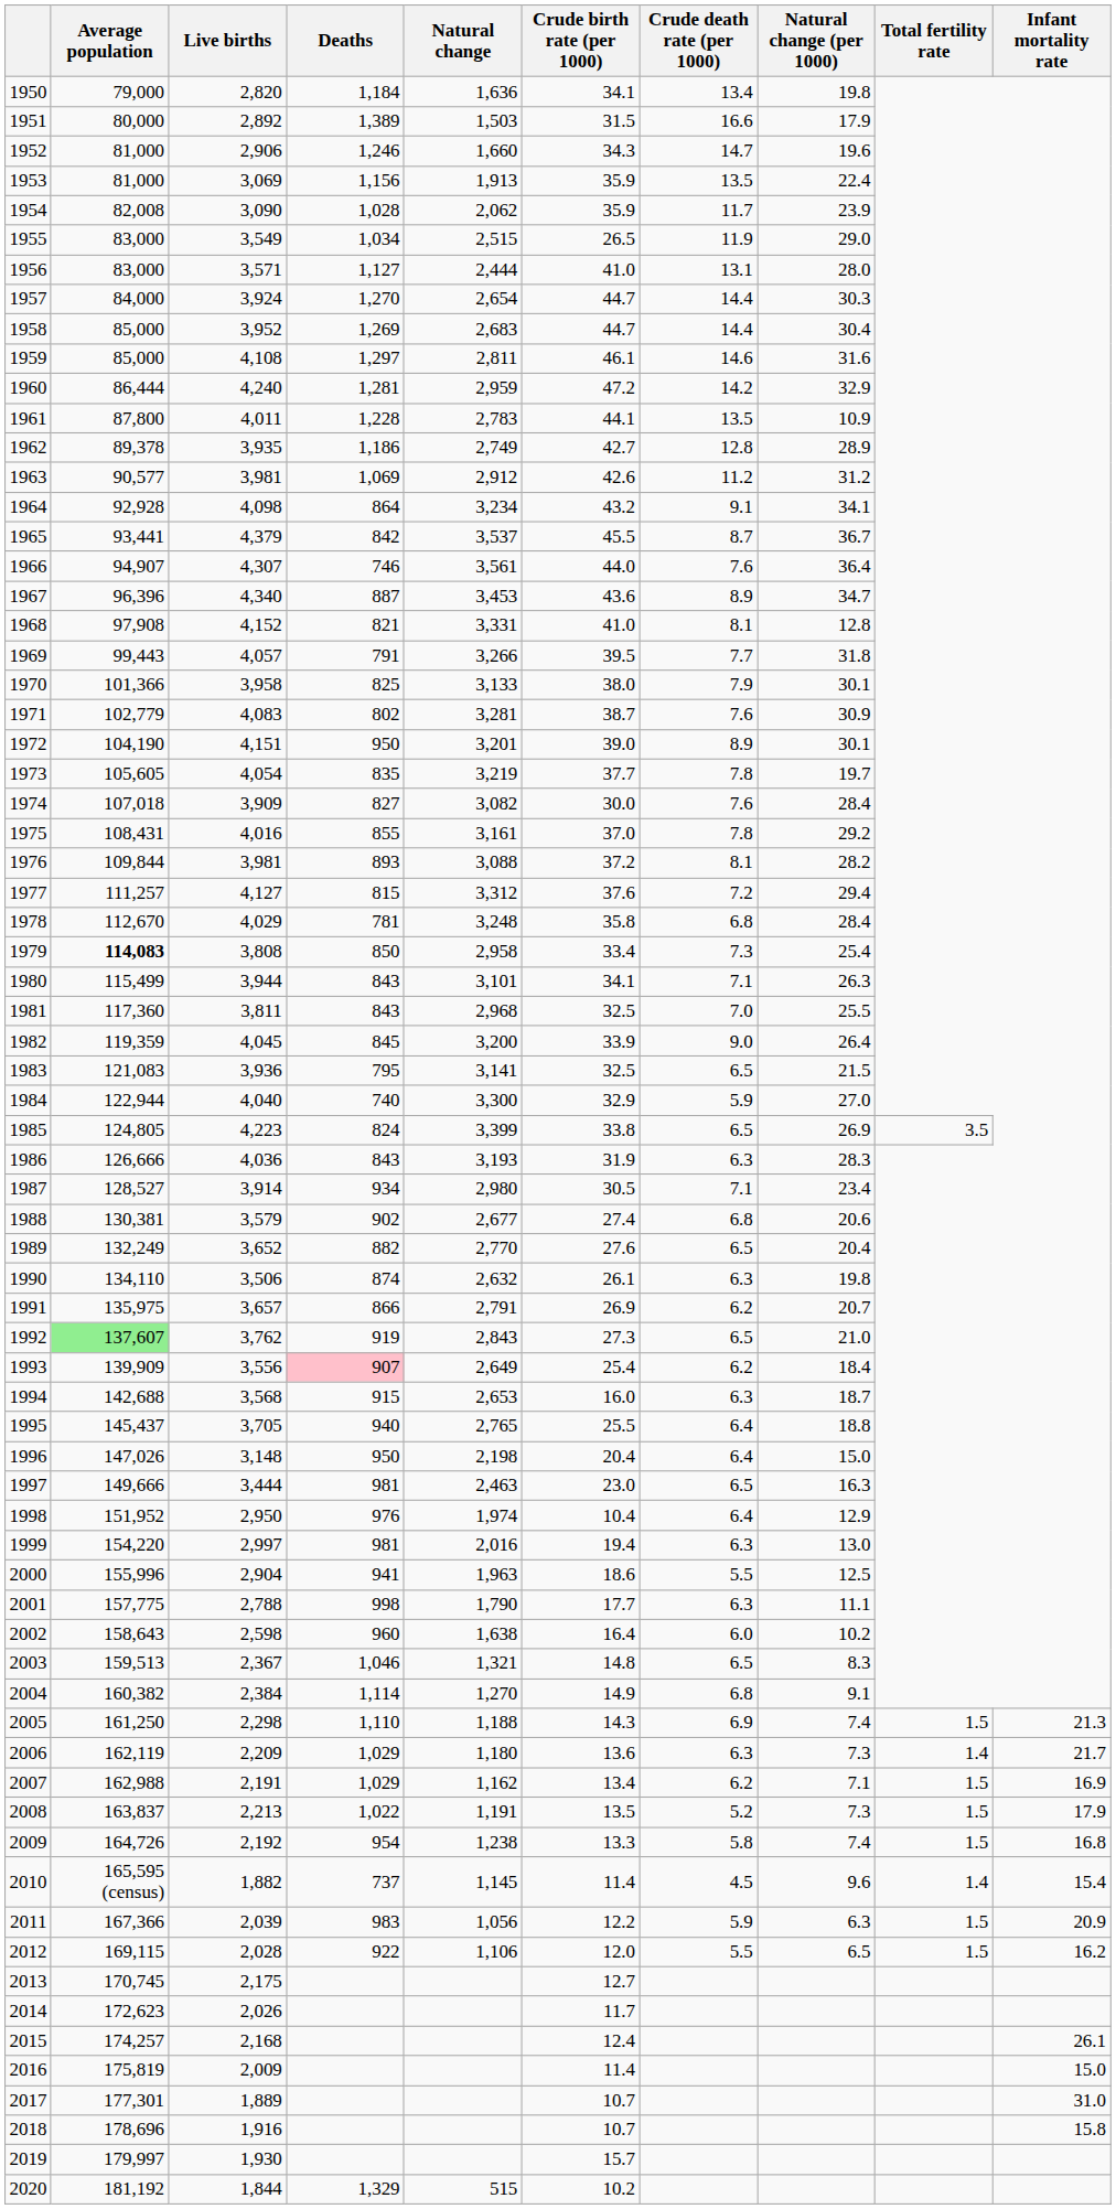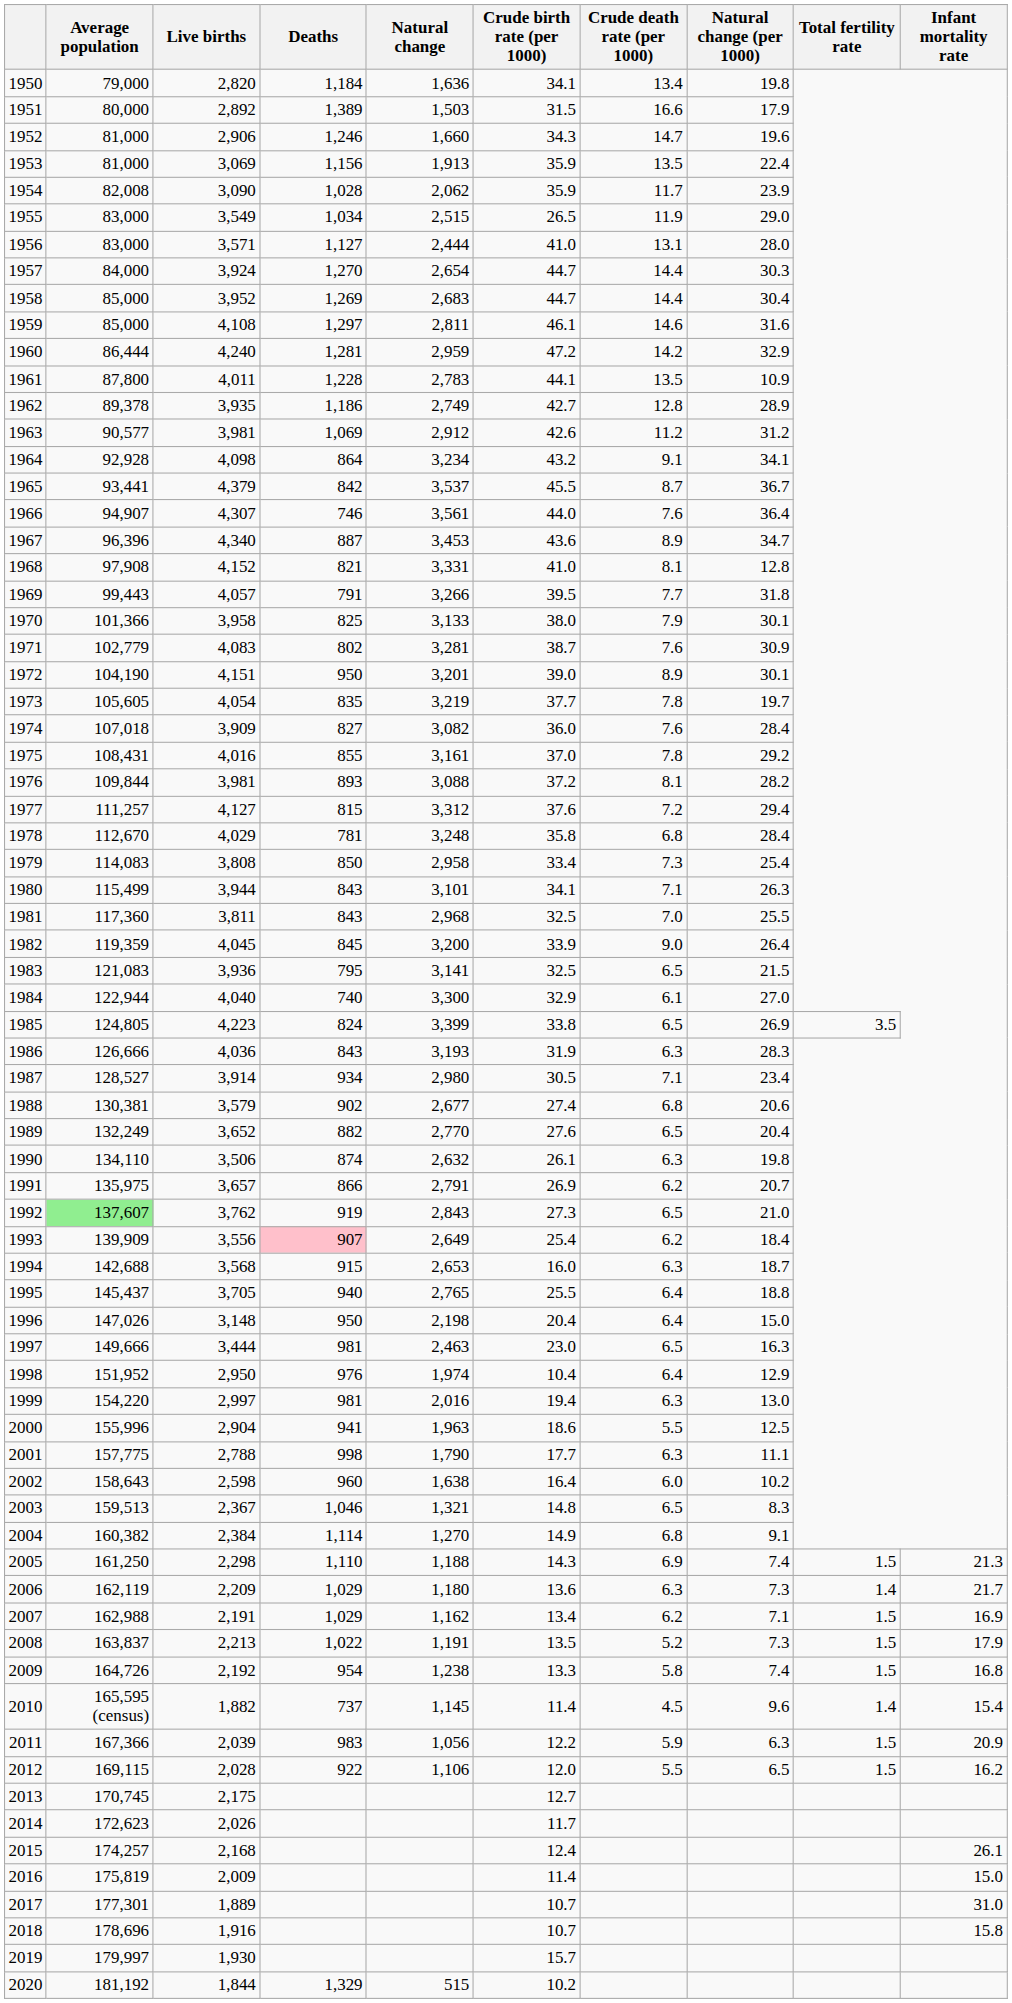 <table class="wikitable sortable" style="text-align: right;">
 <tr>
 <th></th>
 <th style="width:70pt;">Average population</th>
 <th style="width:70pt;">Live births</th>
 <th style="width:70pt;">Deaths</th>
 <th style="width:70pt;">Natural change</th>
 <th style="width:70pt;">Crude birth rate (per 1000)</th>
 <th style="width:70pt;">Crude death rate (per 1000)</th>
 <th style="width:70pt;">Natural change (per 1000)</th>
 <th style="width:70pt;">Total fertility rate</th>
 <th style="width:70pt;">Infant mortality rate</th>
 </tr>
 <tr>
 <td>1950</td>
 <td>79,000</td>
 <td>2,820</td>
 <td>1,184</td>
 <td>1,636</td>
 <td>34.1</td>
 <td>13.4</td>
 <td>19.8</td>
 </tr>
 <tr>
 <td>1951</td>
 <td>80,000</td>
 <td>2,892</td>
 <td>1,389</td>
 <td>1,503</td>
 <td>31.5</td>
 <td>16.6</td>
 <td>17.9</td>
 </tr>
 <tr>
 <td>1952</td>
 <td>81,000</td>
 <td>2,906</td>
 <td>1,246</td>
 <td>1,660</td>
 <td>34.3</td>
 <td>14.7</td>
 <td>19.6</td>
 </tr>
 <tr>
 <td>1953</td>
 <td>81,000</td>
 <td>3,069</td>
 <td>1,156</td>
 <td>1,913</td>
 <td>35.9</td>
 <td>13.5</td>
 <td>22.4</td>
 </tr>
 <tr>
 <td>1954</td>
 <td>82,008</td>
 <td>3,090</td>
 <td>1,028</td>
 <td>2,062</td>
 <td>35.9</td>
 <td>11.7</td>
 <td>23.9</td>
 </tr>
 <tr>
 <td>1955</td>
 <td>83,000</td>
 <td>3,549</td>
 <td>1,034</td>
 <td>2,515</td>
 <td>26.5</td>
 <td>11.9</td>
 <td>29.0</td>
 </tr>
 <tr>
 <td>1956</td>
 <td>83,000</td>
 <td>3,571</td>
 <td>1,127</td>
 <td>2,444</td>
 <td>41.0</td>
 <td>13.1</td>
 <td>28.0</td>
 </tr>
 <tr>
 <td>1957</td>
 <td>84,000</td>
 <td>3,924</td>
 <td>1,270</td>
 <td>2,654</td>
 <td>44.7</td>
 <td>14.4</td>
 <td>30.3</td>
 </tr>
 <tr>
 <td>1958</td>
 <td>85,000</td>
 <td>3,952</td>
 <td>1,269</td>
 <td>2,683</td>
 <td>44.7</td>
 <td>14.4</td>
 <td>30.4</td>
 </tr>
 <tr>
 <td>1959</td>
 <td>85,000</td>
 <td>4,108</td>
 <td>1,297</td>
 <td>2,811</td>
 <td>46.1</td>
 <td>14.6</td>
 <td>31.6</td>
 </tr>
 <tr>
 <td>1960</td>
 <td>86,444</td>
 <td>4,240</td>
 <td>1,281</td>
 <td>2,959</td>
 <td>47.2</td>
 <td>14.2</td>
 <td>32.9</td>
 </tr>
 <tr>
 <td>1961</td>
 <td>87,800</td>
 <td>4,011</td>
 <td>1,228</td>
 <td>2,783</td>
 <td>44.1</td>
 <td>13.5</td>
 <td>10.9</td>
 </tr>
 <tr>
 <td>1962</td>
 <td>89,378</td>
 <td>3,935</td>
 <td>1,186</td>
 <td>2,749</td>
 <td>42.7</td>
 <td>12.8</td>
 <td>28.9</td>
 </tr>
 <tr>
 <td>1963</td>
 <td>90,577</td>
 <td>3,981</td>
 <td>1,069</td>
 <td>2,912</td>
 <td>42.6</td>
 <td>11.2</td>
 <td>31.2</td>
 </tr>
 <tr>
 <td>1964</td>
 <td>92,928</td>
 <td>4,098</td>
 <td>864</td>
 <td>3,234</td>
 <td>43.2</td>
 <td>9.1</td>
 <td>34.1</td>
 </tr>
 <tr>
 <td>1965</td>
 <td>93,441</td>
 <td>4,379</td>
 <td>842</td>
 <td>3,537</td>
 <td>45.5</td>
 <td>8.7</td>
 <td>36.7</td>
 </tr>
 <tr>
 <td>1966</td>
 <td>94,907</td>
 <td>4,307</td>
 <td>746</td>
 <td>3,561</td>
 <td>44.0</td>
 <td>7.6</td>
 <td>36.4</td>
 </tr>
 <tr>
 <td>1967</td>
 <td>96,396</td>
 <td>4,340</td>
 <td>887</td>
 <td>3,453</td>
 <td>43.6</td>
 <td>8.9</td>
 <td>34.7</td>
 </tr>
 <tr>
 <td>1968</td>
 <td>97,908</td>
 <td>4,152</td>
 <td>821</td>
 <td>3,331</td>
 <td>41.0</td>
 <td>8.1</td>
 <td>12.8</td>
 </tr>
 <tr>
 <td>1969</td>
 <td>99,443</td>
 <td>4,057</td>
 <td>791</td>
 <td>3,266</td>
 <td>39.5</td>
 <td>7.7</td>
 <td>31.8</td>
 </tr>
 <tr>
 <td>1970</td>
 <td>101,366</td>
 <td>3,958</td>
 <td>825</td>
 <td>3,133</td>
 <td>38.0</td>
 <td>7.9</td>
 <td>30.1</td>
 </tr>
 <tr>
 <td>1971</td>
 <td>102,779</td>
 <td>4,083</td>
 <td>802</td>
 <td>3,281</td>
 <td>38.7</td>
 <td>7.6</td>
 <td>30.9</td>
 </tr>
 <tr>
 <td>1972</td>
 <td>104,190</td>
 <td>4,151</td>
 <td>950</td>
 <td>3,201</td>
 <td>39.0</td>
 <td>8.9</td>
 <td>30.1</td>
 </tr>
 <tr>
 <td>1973</td>
 <td>105,605</td>
 <td>4,054</td>
 <td>835</td>
 <td>3,219</td>
 <td>37.7</td>
 <td>7.8</td>
 <td>19.7</td>
 </tr>
 <tr>
 <td>1974</td>
 <td>107,018</td>
 <td>3,909</td>
 <td>827</td>
 <td>3,082</td>
-<td>30.0</td>
+<td>36.0</td>
 <td>7.6</td>
 <td>28.4</td>
 </tr>
 <tr>
 <td>1975</td>
 <td>108,431</td>
 <td>4,016</td>
 <td>855</td>
 <td>3,161</td>
 <td>37.0</td>
 <td>7.8</td>
 <td>29.2</td>
 </tr>
 <tr>
 <td>1976</td>
 <td>109,844</td>
 <td>3,981</td>
 <td>893</td>
 <td>3,088</td>
 <td>37.2</td>
 <td>8.1</td>
 <td>28.2</td>
 </tr>
 <tr>
 <td>1977</td>
 <td>111,257</td>
 <td>4,127</td>
 <td>815</td>
 <td>3,312</td>
 <td>37.6</td>
 <td>7.2</td>
 <td>29.4</td>
 </tr>
 <tr>
 <td>1978</td>
 <td>112,670</td>
 <td>4,029</td>
 <td>781</td>
 <td>3,248</td>
 <td>35.8</td>
 <td>6.8</td>
 <td>28.4</td>
 </tr>
 <tr>
 <td>1979</td>
-<td><strong>114,083</strong></td>
+<td>114,083</td>
 <td>3,808</td>
 <td>850</td>
 <td>2,958</td>
 <td>33.4</td>
 <td>7.3</td>
 <td>25.4</td>
 </tr>
 <tr>
 <td>1980</td>
 <td>115,499</td>
 <td>3,944</td>
 <td>843</td>
 <td>3,101</td>
 <td>34.1</td>
 <td>7.1</td>
 <td>26.3</td>
 </tr>
 <tr>
 <td>1981</td>
 <td>117,360</td>
 <td>3,811</td>
 <td>843</td>
 <td>2,968</td>
 <td>32.5</td>
 <td>7.0</td>
 <td>25.5</td>
 </tr>
 <tr>
 <td>1982</td>
 <td>119,359</td>
 <td>4,045</td>
 <td>845</td>
 <td>3,200</td>
 <td>33.9</td>
 <td>9.0</td>
 <td>26.4</td>
 </tr>
 <tr>
 <td>1983</td>
 <td>121,083</td>
 <td>3,936</td>
 <td>795</td>
 <td>3,141</td>
 <td>32.5</td>
 <td>6.5</td>
 <td>21.5</td>
 </tr>
 <tr>
 <td>1984</td>
 <td>122,944</td>
 <td>4,040</td>
 <td>740</td>
 <td>3,300</td>
 <td>32.9</td>
-<td>5.9</td>
+<td>6.1</td>
 <td>27.0</td>
 </tr>
 <tr>
 <td>1985</td>
 <td>124,805</td>
 <td>4,223</td>
 <td>824</td>
 <td>3,399</td>
 <td>33.8</td>
 <td>6.5</td>
 <td>26.9</td>
 <td>3.5</td>
 </tr>
 <tr>
 <td>1986</td>
 <td>126,666</td>
 <td>4,036</td>
 <td>843</td>
 <td>3,193</td>
 <td>31.9</td>
 <td>6.3</td>
 <td>28.3</td>
 </tr>
 <tr>
 <td>1987</td>
 <td>128,527</td>
 <td>3,914</td>
 <td>934</td>
 <td>2,980</td>
 <td>30.5</td>
 <td>7.1</td>
 <td>23.4</td>
 </tr>
 <tr>
 <td>1988</td>
 <td>130,381</td>
 <td>3,579</td>
 <td>902</td>
 <td>2,677</td>
 <td>27.4</td>
 <td>6.8</td>
 <td>20.6</td>
 </tr>
 <tr>
 <td>1989</td>
 <td>132,249</td>
 <td>3,652</td>
 <td>882</td>
 <td>2,770</td>
 <td>27.6</td>
 <td>6.5</td>
 <td>20.4</td>
 </tr>
 <tr>
 <td>1990</td>
 <td>134,110</td>
 <td>3,506</td>
 <td>874</td>
 <td>2,632</td>
 <td>26.1</td>
 <td>6.3</td>
 <td>19.8</td>
 </tr>
 <tr>
 <td>1991</td>
 <td>135,975</td>
 <td>3,657</td>
 <td>866</td>
 <td>2,791</td>
 <td>26.9</td>
 <td>6.2</td>
 <td>20.7</td>
 </tr>
 <tr>
 <td>1992</td>
 <td style="background: lightgreen;">137,607</td>
 <td>3,762</td>
 <td>919</td>
 <td>2,843</td>
 <td>27.3</td>
 <td>6.5</td>
 <td>21.0</td>
 </tr>
 <tr>
 <td>1993</td>
 <td>139,909</td>
 <td>3,556</td>
 <td style="background: pink;">907</td>
 <td>2,649</td>
 <td>25.4</td>
 <td>6.2</td>
 <td>18.4</td>
 </tr>
 <tr>
 <td>1994</td>
 <td>142,688</td>
 <td>3,568</td>
 <td>915</td>
 <td>2,653</td>
 <td>16.0</td>
 <td>6.3</td>
 <td>18.7</td>
 </tr>
 <tr>
 <td>1995</td>
 <td>145,437</td>
 <td>3,705</td>
 <td>940</td>
 <td>2,765</td>
 <td>25.5</td>
 <td>6.4</td>
 <td>18.8</td>
 </tr>
 <tr>
 <td>1996</td>
 <td>147,026</td>
 <td>3,148</td>
 <td>950</td>
 <td>2,198</td>
 <td>20.4</td>
 <td>6.4</td>
 <td>15.0</td>
 </tr>
 <tr>
 <td>1997</td>
 <td>149,666</td>
 <td>3,444</td>
 <td>981</td>
 <td>2,463</td>
 <td>23.0</td>
 <td>6.5</td>
 <td>16.3</td>
 </tr>
 <tr>
 <td>1998</td>
 <td>151,952</td>
 <td>2,950</td>
 <td>976</td>
 <td>1,974</td>
 <td>10.4</td>
 <td>6.4</td>
 <td>12.9</td>
 </tr>
 <tr>
 <td>1999</td>
 <td>154,220</td>
 <td>2,997</td>
 <td>981</td>
 <td>2,016</td>
 <td>19.4</td>
 <td>6.3</td>
 <td>13.0</td>
 </tr>
 <tr>
 <td>2000</td>
 <td>155,996</td>
 <td>2,904</td>
 <td>941</td>
 <td>1,963</td>
 <td>18.6</td>
 <td>5.5</td>
 <td>12.5</td>
 </tr>
 <tr>
 <td>2001</td>
 <td>157,775</td>
 <td>2,788</td>
 <td>998</td>
 <td>1,790</td>
 <td>17.7</td>
 <td>6.3</td>
 <td>11.1</td>
 </tr>
 <tr>
 <td>2002</td>
 <td>158,643</td>
 <td>2,598</td>
 <td>960</td>
 <td>1,638</td>
 <td>16.4</td>
 <td>6.0</td>
 <td>10.2</td>
 </tr>
 <tr>
 <td>2003</td>
 <td>159,513</td>
 <td>2,367</td>
 <td>1,046</td>
 <td>1,321</td>
 <td>14.8</td>
 <td>6.5</td>
 <td>8.3</td>
 </tr>
 <tr>
 <td>2004</td>
 <td>160,382</td>
 <td>2,384</td>
 <td>1,114</td>
 <td>1,270</td>
 <td>14.9</td>
 <td>6.8</td>
 <td>9.1</td>
 </tr>
 <tr>
 <td>2005</td>
 <td>161,250</td>
 <td>2,298</td>
 <td>1,110</td>
 <td>1,188</td>
 <td>14.3</td>
 <td>6.9</td>
 <td>7.4</td>
 <td>1.5</td>
 <td>21.3</td>
 </tr>
 <tr>
 <td>2006</td>
 <td>162,119</td>
 <td>2,209</td>
 <td>1,029</td>
 <td>1,180</td>
 <td>13.6</td>
 <td>6.3</td>
 <td>7.3</td>
 <td>1.4</td>
 <td>21.7</td>
 </tr>
 <tr>
 <td>2007</td>
 <td>162,988</td>
 <td>2,191</td>
 <td>1,029</td>
 <td>1,162</td>
 <td>13.4</td>
 <td>6.2</td>
 <td>7.1</td>
 <td>1.5</td>
 <td>16.9</td>
 </tr>
 <tr>
 <td>2008</td>
 <td>163,837</td>
 <td>2,213</td>
 <td>1,022</td>
 <td>1,191</td>
 <td>13.5</td>
 <td>5.2</td>
 <td>7.3</td>
 <td>1.5</td>
 <td>17.9</td>
 </tr>
 <tr>
 <td>2009</td>
 <td>164,726</td>
 <td>2,192</td>
 <td>954</td>
 <td>1,238</td>
 <td>13.3</td>
 <td>5.8</td>
 <td>7.4</td>
 <td>1.5</td>
 <td>16.8</td>
 </tr>
 <tr>
 <td>2010</td>
 <td>165,595 (census)</td>
 <td>1,882</td>
 <td>737</td>
 <td>1,145</td>
 <td>11.4</td>
 <td>4.5</td>
 <td>9.6</td>
 <td>1.4</td>
 <td>15.4</td>
 </tr>
 <tr>
 <td>2011</td>
 <td>167,366</td>
 <td>2,039</td>
 <td>983</td>
 <td>1,056</td>
 <td>12.2</td>
 <td>5.9</td>
 <td>6.3</td>
 <td>1.5</td>
 <td>20.9</td>
 </tr>
 <tr>
 <td>2012</td>
 <td>169,115</td>
 <td>2,028</td>
 <td>922</td>
 <td>1,106</td>
 <td>12.0</td>
 <td>5.5</td>
 <td>6.5</td>
 <td>1.5</td>
 <td>16.2</td>
 </tr>
 <tr>
 <td>2013</td>
 <td>170,745</td>
 <td>2,175</td>
 <td></td>
 <td></td>
 <td>12.7</td>
 <td></td>
 <td></td>
 <td></td>
 <td></td>
 </tr>
 <tr>
 <td>2014</td>
 <td>172,623</td>
 <td>2,026</td>
 <td></td>
 <td></td>
 <td>11.7</td>
 <td></td>
 <td></td>
 <td></td>
 <td></td>
 </tr>
 <tr>
 <td>2015</td>
 <td>174,257</td>
 <td>2,168</td>
 <td></td>
 <td></td>
 <td>12.4</td>
 <td></td>
 <td></td>
 <td></td>
 <td>26.1</td>
 </tr>
 <tr>
 <td>2016</td>
 <td>175,819</td>
 <td>2,009</td>
 <td></td>
 <td></td>
 <td>11.4</td>
 <td></td>
 <td></td>
 <td></td>
 <td>15.0</td>
 </tr>
 <tr>
 <td>2017</td>
 <td>177,301</td>
 <td>1,889</td>
 <td></td>
 <td></td>
 <td>10.7</td>
 <td></td>
 <td></td>
 <td></td>
 <td>31.0</td>
 </tr>
 <tr>
 <td>2018</td>
 <td>178,696</td>
 <td>1,916</td>
 <td></td>
 <td></td>
 <td>10.7</td>
 <td></td>
 <td></td>
 <td></td>
 <td>15.8</td>
 </tr>
 <tr>
 <td>2019</td>
 <td>179,997</td>
 <td>1,930</td>
 <td></td>
 <td></td>
 <td>15.7</td>
 <td></td>
 <td></td>
 <td></td>
 <td></td>
 </tr>
 <tr>
 <td>2020</td>
 <td>181,192</td>
 <td>1,844</td>
 <td>1,329</td>
 <td>515</td>
 <td>10.2</td>
 <td></td>
 <td></td>
 <td></td>
 <td></td>
 </tr>
 </table>
